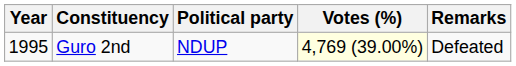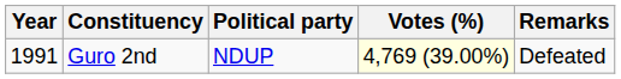 <table class="wikitable">
 <tr>
 <th>Year</th>
 <th>Constituency</th>
 <th>Political party</th>
 <th>Votes (%)</th>
 <th>Remarks</th>
 </tr>
 <tr>
-<td>1995</td>
+<td>1991</td>
 <td><a href='#'>Guro</a> 2nd</td>
 <td><a href='#'>NDUP</a></td>
 <td style="background: lightyellow;">4,769 (39.00%)</td>
 <td>Defeated</td>
 </tr>
 </table>
